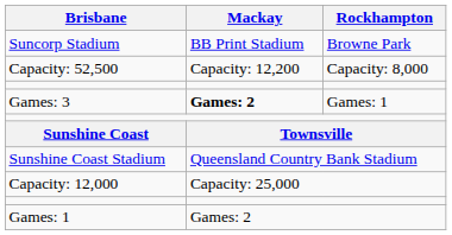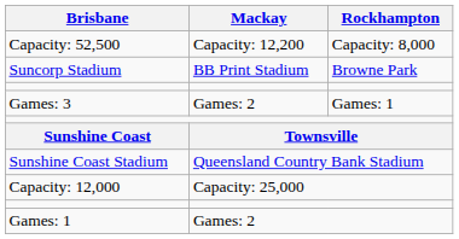 <table class="wikitable" style="width:50%">
 <tr>
 <th><a href='#'>Brisbane</a></th>
 <th><a href='#'>Mackay</a></th>
 <th><a href='#'>Rockhampton</a></th>
 </tr>
 <tr>
+<td>Capacity: 52,500</td>
+<td>Capacity: 12,200</td>
+<td>Capacity: 8,000</td>
+</tr>
+<tr>
 <td><a href='#'>Suncorp Stadium</a></td>
 <td><a href='#'>BB Print Stadium</a></td>
 <td><a href='#'>Browne Park</a></td>
-</tr>
-<tr>
-<td>Capacity: 52,500</td>
-<td>Capacity: 12,200</td>
-<td>Capacity: 8,000</td>
 </tr>
 <tr>
 <td></td>
 <td></td>
 <td></td>
 </tr>
 <tr>
 <td>Games: 3</td>
-<td><strong>Games: 2</strong></td>
+<td>Games: 2</td>
 <td>Games: 1</td>
 </tr>
 <tr>
 <td colspan="3"></td>
 </tr>
 <tr>
 <th><a href='#'>Sunshine Coast</a></th>
 <th colspan="2"><a href='#'>Townsville</a></th>
 </tr>
 <tr>
 <td><a href='#'>Sunshine Coast Stadium</a></td>
 <td colspan="2"><a href='#'>Queensland Country Bank Stadium</a></td>
 </tr>
 <tr>
 <td>Capacity: 12,000</td>
 <td colspan="2">Capacity: 25,000</td>
 </tr>
 <tr>
 <td></td>
 <td colspan="2"></td>
 </tr>
 <tr>
 <td>Games: 1</td>
 <td colspan="2">Games: 2</td>
 </tr>
 </table>
